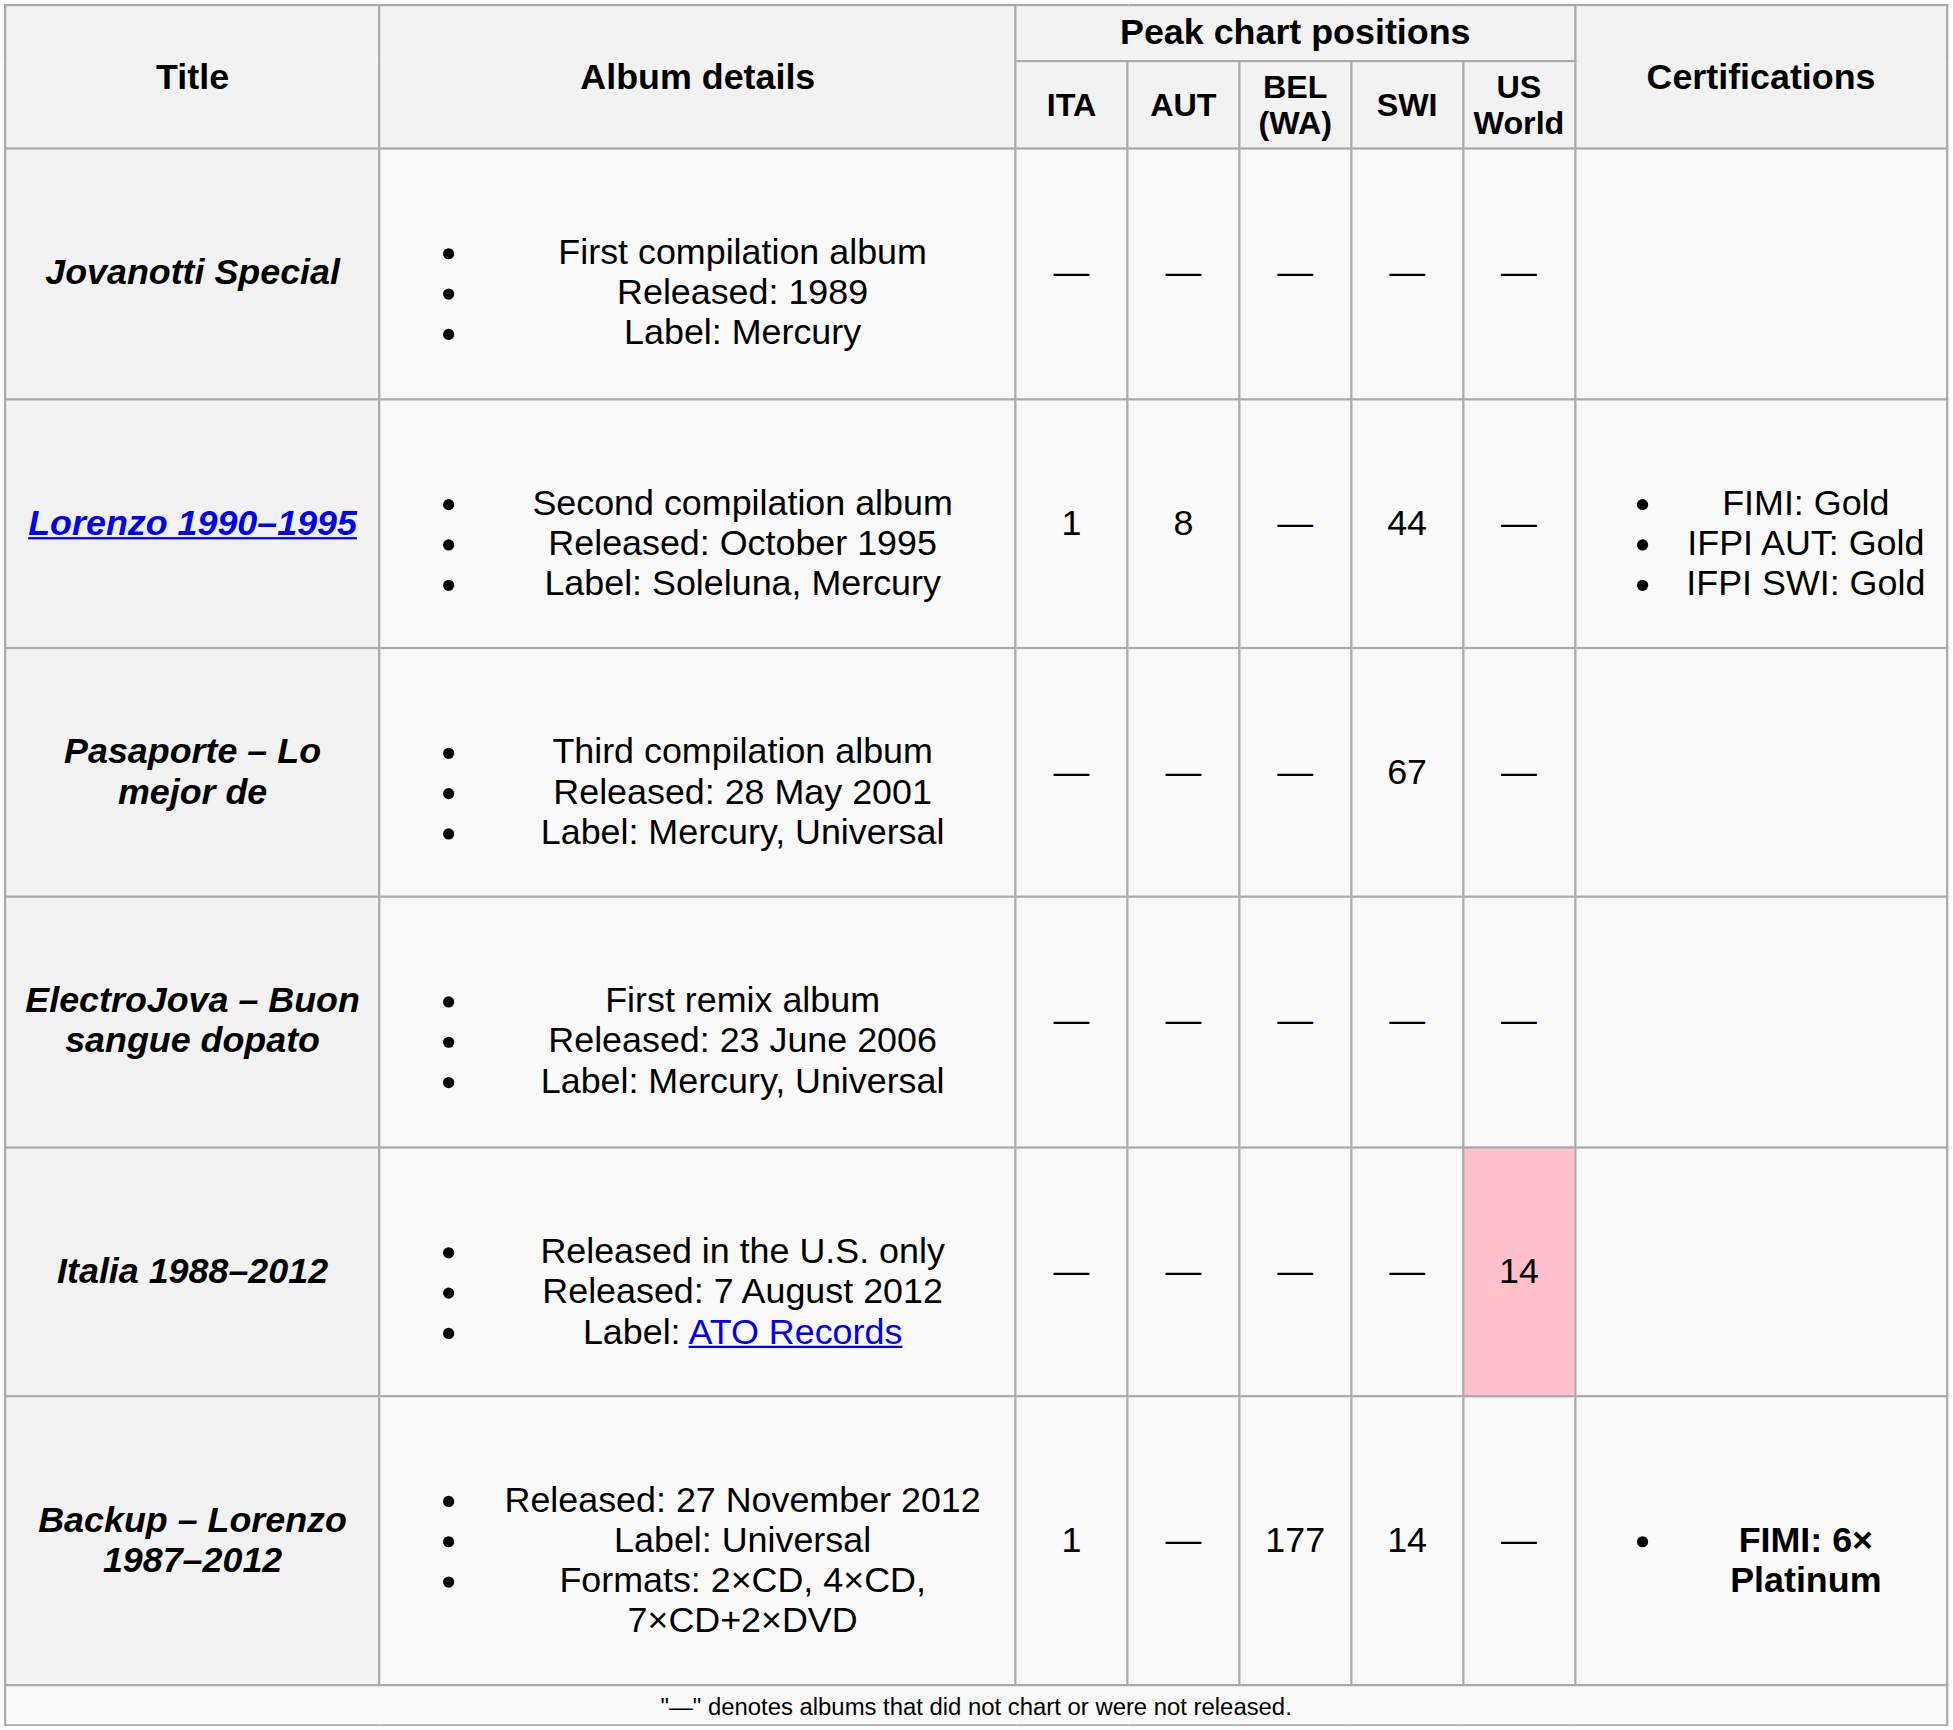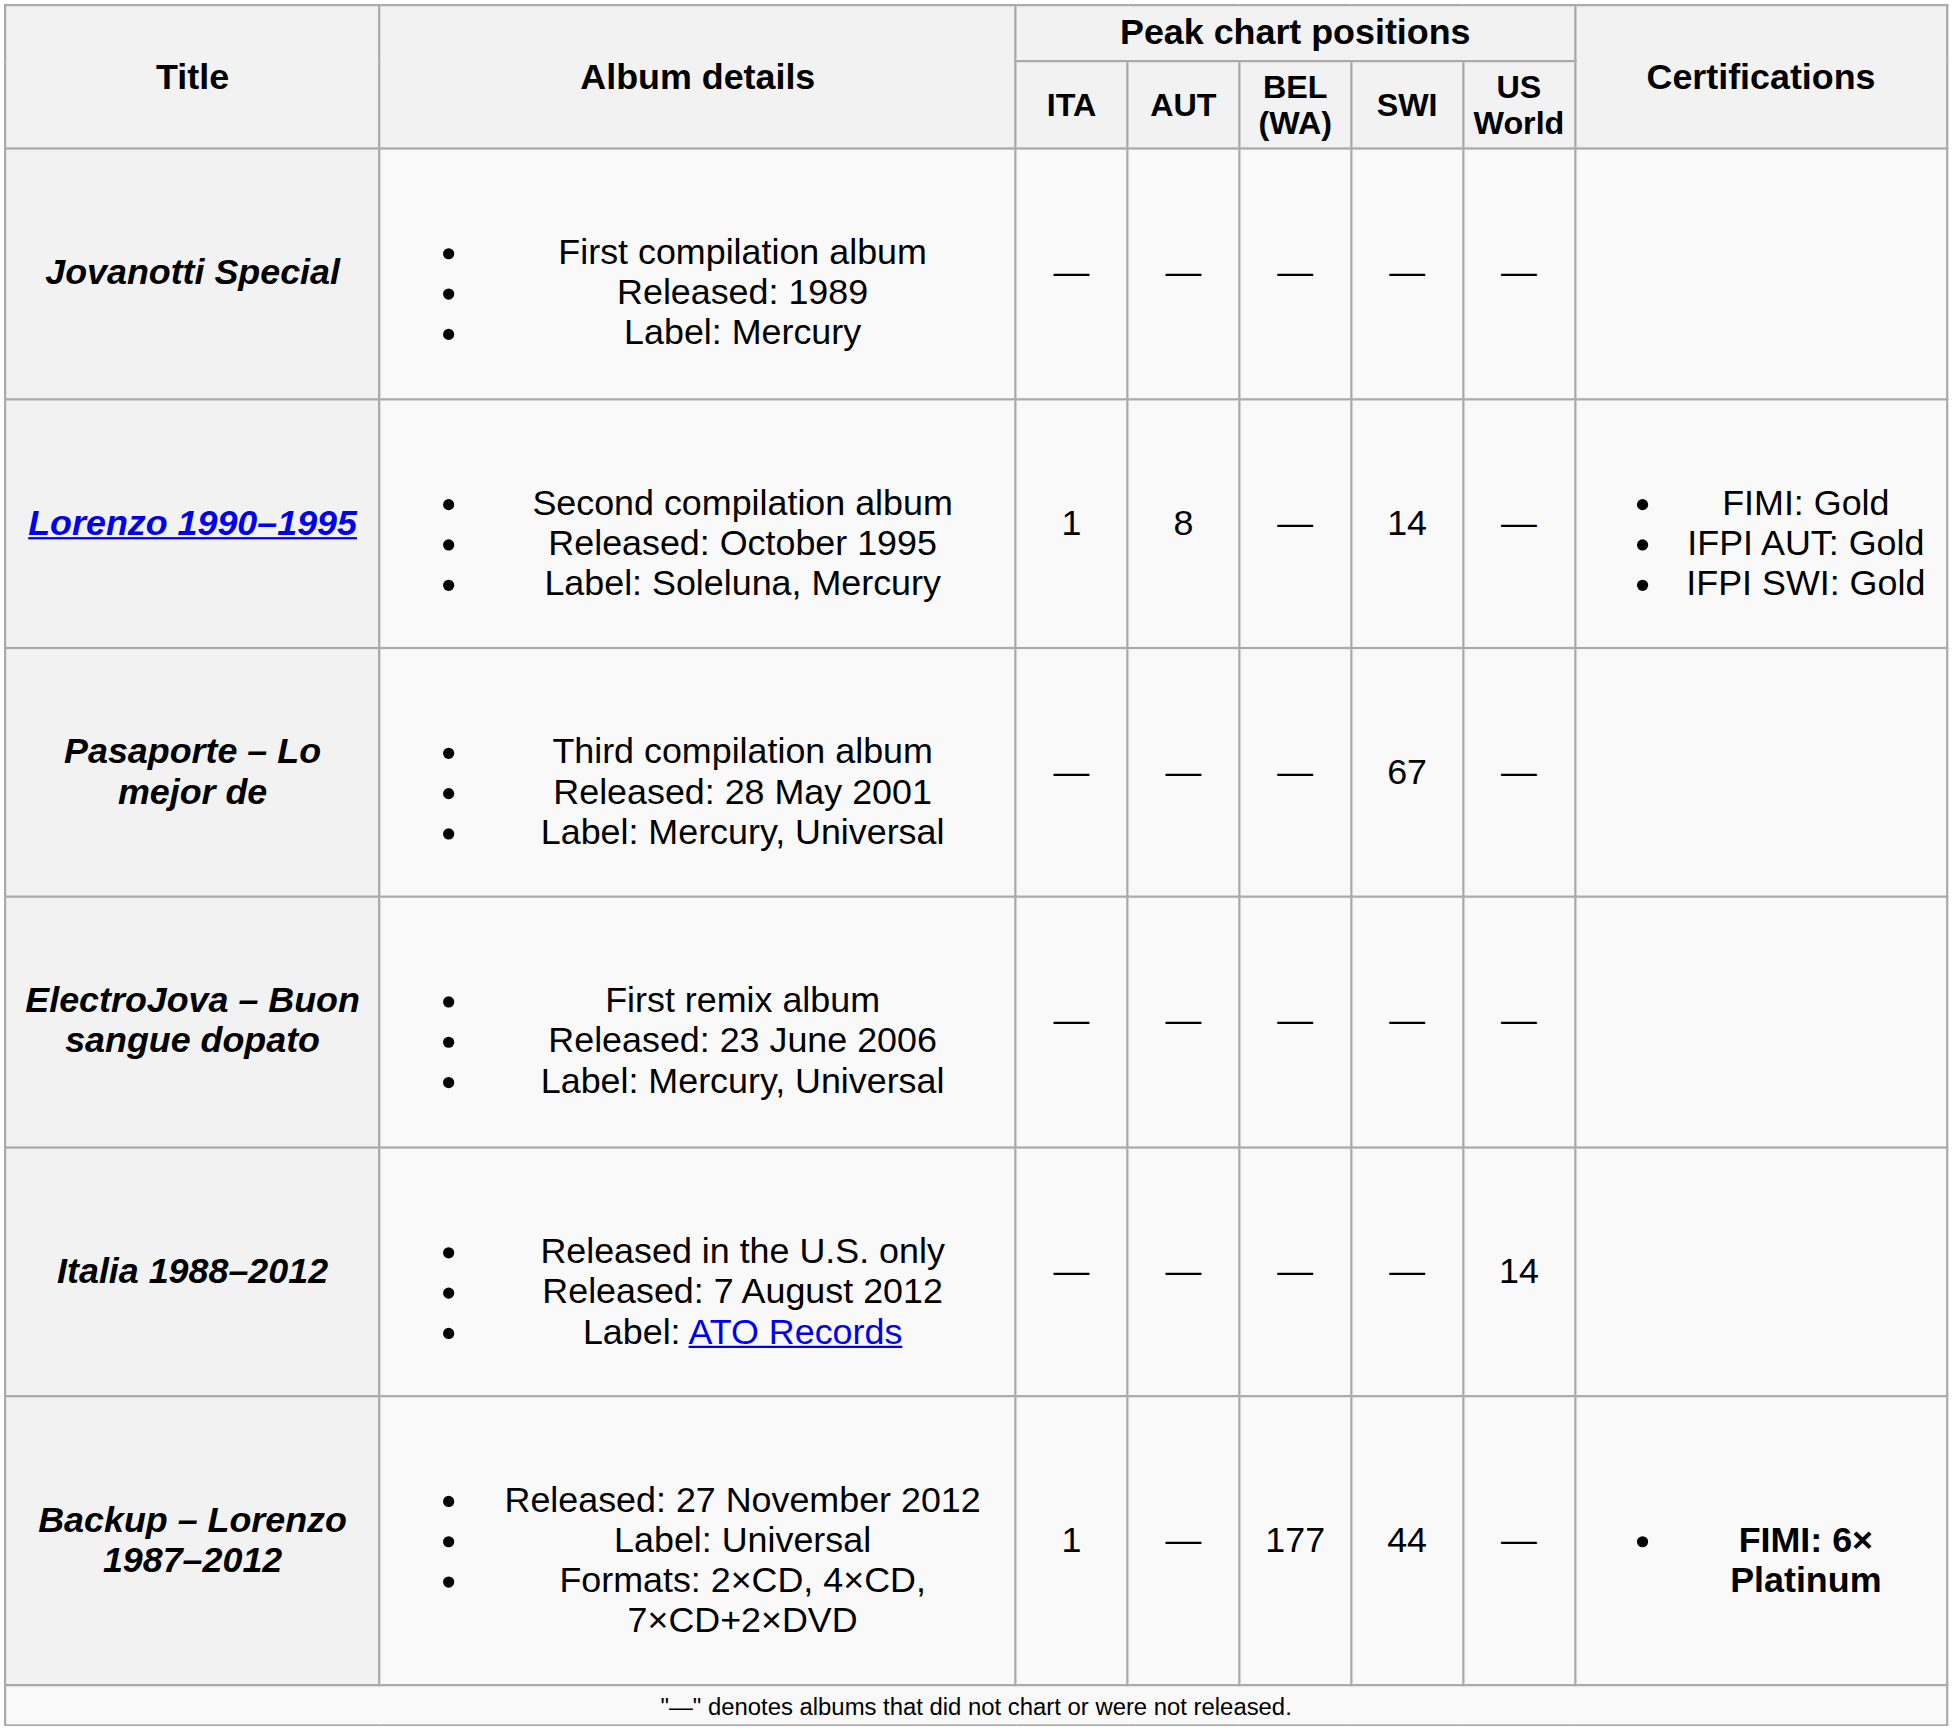 <table class="wikitable plainrowheaders" style="text-align:center;" border="1">
 <tr>
 <th scope="col" rowspan="2" style="width:10em;">Title</th>
 <th scope="col" rowspan="2">Album details</th>
 <th scope="col" colspan="5">Peak chart positions</th>
 <th scope="col" rowspan="2">Certifications</th>
 </tr>
 <tr>
 <th scope="col" style="width:3em;font-size:90%;">ITA<br></th>
 <th scope="col" style="width:3em;font-size:90%;">AUT<br></th>
 <th scope="col" style="width:3em;font-size:90%;">BEL<br>(WA)<br></th>
 <th scope="col" style="width:3em;font-size:90%;">SWI<br></th>
 <th scope="col" style="width:3em;font-size:90%;">US<br>World<br></th>
 </tr>
 <tr>
 <th scope="row"><em>Jovanotti Special</em></th>
 <td><br><ul><li>First compilation album</li><li>Released: 1989</li><li>Label: Mercury</li></ul></td>
 <td>—</td>
 <td>—</td>
 <td>—</td>
 <td>—</td>
 <td>—</td>
 <td></td>
 </tr>
 <tr>
 <th scope="row"><em><a href='#'>Lorenzo 1990–1995</a></em></th>
 <td><br><ul><li>Second compilation album</li><li>Released: October 1995</li><li>Label: Soleluna, Mercury</li></ul></td>
 <td>1</td>
 <td>8</td>
 <td>—</td>
-<td>44</td>
+<td>14</td>
 <td>—</td>
 <td><br><ul><li>FIMI: Gold</li><li>IFPI AUT: Gold</li><li>IFPI SWI: Gold</li></ul></td>
 </tr>
 <tr>
 <th scope="row"><em>Pasaporte – Lo mejor de</em></th>
 <td><br><ul><li>Third compilation album</li><li>Released: 28 May 2001</li><li>Label: Mercury, Universal</li></ul></td>
 <td>—</td>
 <td>—</td>
 <td>—</td>
 <td>67</td>
 <td>—</td>
 <td></td>
 </tr>
 <tr>
 <th scope="row"><em>ElectroJova – Buon sangue dopato</em></th>
 <td><br><ul><li>First remix album</li><li>Released: 23 June 2006</li><li>Label: Mercury, Universal</li></ul></td>
 <td>—</td>
 <td>—</td>
 <td>—</td>
 <td>—</td>
 <td>—</td>
 <td></td>
 </tr>
 <tr>
 <th scope="row"><em>Italia 1988–2012</em></th>
 <td><br><ul><li>Released in the U.S. only</li><li>Released: 7 August 2012</li><li>Label: <a href='#'>ATO Records</a></li></ul></td>
 <td>—</td>
 <td>—</td>
 <td>—</td>
 <td>—</td>
-<td style="background: pink;">14</td>
+<td>14</td>
 <td></td>
 </tr>
 <tr>
 <th scope="row"><em>Backup – Lorenzo 1987–2012</em></th>
 <td><br><ul><li>Released: 27 November 2012</li><li>Label: Universal</li><li>Formats: 2×CD, 4×CD, 7×CD+2×DVD</li></ul></td>
 <td>1</td>
 <td>—</td>
 <td>177</td>
-<td>14</td>
+<td>44</td>
 <td>—</td>
 <td><strong><br><ul><li>FIMI: 6× Platinum</li></ul></strong></td>
 </tr>
 <tr>
 <td align="center" colspan="30" style="font-size:8pt">"—" denotes albums that did not chart or were not released.</td>
 </tr>
 </table>
